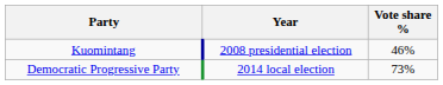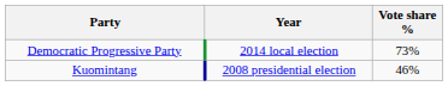 <table class="wikitable" style="text-align:center">
 <tr>
 <th width=240>Party</th>
 <th width=200>Year</th>
 <th width=80>Vote share %</th>
 </tr>
 <tr>
+<td align=center style="border-right:4px solid #1B9431;" align="center"><a href='#'>Democratic Progressive Party</a></td>
+<td><a href='#'>2014 local election</a></td>
+<td>73%</td>
+</tr>
+<tr>
 <td align=center style="border-right:4px solid #000099;" align="center"><a href='#'>Kuomintang</a></td>
 <td><a href='#'>2008 presidential election</a></td>
 <td>46%</td>
 </tr>
-<tr>
-<td align=center style="border-right:4px solid #1B9431;" align="center"><a href='#'>Democratic Progressive Party</a></td>
-<td><a href='#'>2014 local election</a></td>
-<td>73%</td>
-</tr>
 </table>
